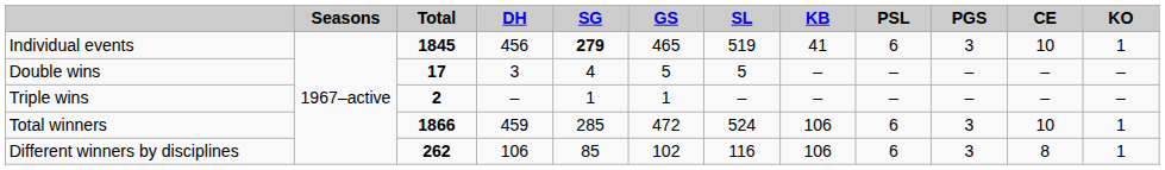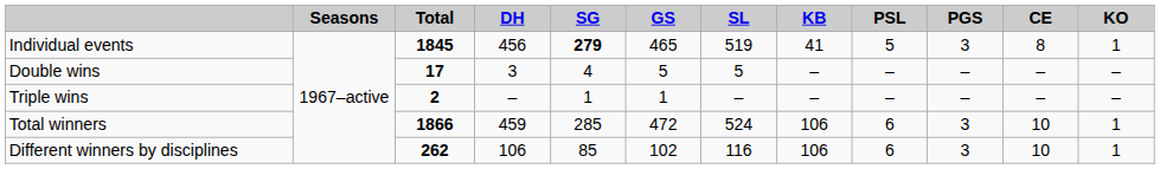 <table class="wikitable" text-align:center">
 <tr>
 <th style="background-color: #ccc;" width="269"></th>
 <th style="background-color: #ccc;" width="90">Seasons</th>
 <th style="background-color: #ccc;" width="69">Total</th>
 <th style="background-color: #ccc;" width="65"><a href='#'>DH</a></th>
 <th style="background-color: #ccc;" width="65"><a href='#'>SG</a></th>
 <th style="background-color: #ccc;" width="65"><a href='#'>GS</a></th>
 <th style="background-color: #ccc;" width="65"><a href='#'>SL</a></th>
 <th style="background-color: #ccc;" width="65"><a href='#'>KB</a></th>
 <th style="background-color: #ccc;" width="65">PSL</th>
 <th style="background-color: #ccc;" width="65">PGS</th>
 <th style="background-color: #ccc;" width="65">CE</th>
 <th style="background-color: #ccc;" width="65">KO</th>
 </tr>
 <tr>
 <td width="180">Individual events</td>
 <td align=center rowspan=5>1967–active</td>
 <td align=center><strong>1845</strong></td>
 <td align=center>456</td>
 <td align=center><strong>279</strong></td>
 <td align=center>465</td>
 <td align=center>519</td>
 <td align=center>41</td>
-<td align=center>6</td>
+<td align=center>5</td>
 <td align=center>3</td>
-<td align=center>10</td>
+<td align=center>8</td>
 <td align=center>1</td>
 </tr>
 <tr>
 <td>Double wins</td>
 <td align=center><strong>17</strong></td>
 <td align=center>3</td>
 <td align=center>4</td>
 <td align=center>5</td>
 <td align=center>5</td>
 <td align=center>–</td>
 <td align=center>–</td>
 <td align=center>–</td>
 <td align=center>–</td>
 <td align=center>–</td>
 </tr>
 <tr>
 <td>Triple wins</td>
 <td align=center><strong>2</strong></td>
 <td align=center>–</td>
 <td align=center>1</td>
 <td align=center>1</td>
 <td align=center>–</td>
 <td align=center>–</td>
 <td align=center>–</td>
 <td align=center>–</td>
 <td align=center>–</td>
 <td align=center>–</td>
 </tr>
 <tr>
 <td>Total winners</td>
 <td align=center><strong>1866</strong></td>
 <td align=center>459</td>
 <td align=center>285</td>
 <td align=center>472</td>
 <td align=center>524</td>
 <td align=center>106</td>
 <td align=center>6</td>
 <td align=center>3</td>
 <td align=center>10</td>
 <td align=center>1</td>
 </tr>
 <tr>
 <td>Different winners by disciplines</td>
 <td align=center><strong>262</strong></td>
 <td align=center>106</td>
 <td align=center>85</td>
 <td align=center>102</td>
 <td align=center>116</td>
 <td align=center>106</td>
 <td align=center>6</td>
 <td align=center>3</td>
-<td align=center>8</td>
+<td align=center>10</td>
 <td align=center>1</td>
 </tr>
 </table>
